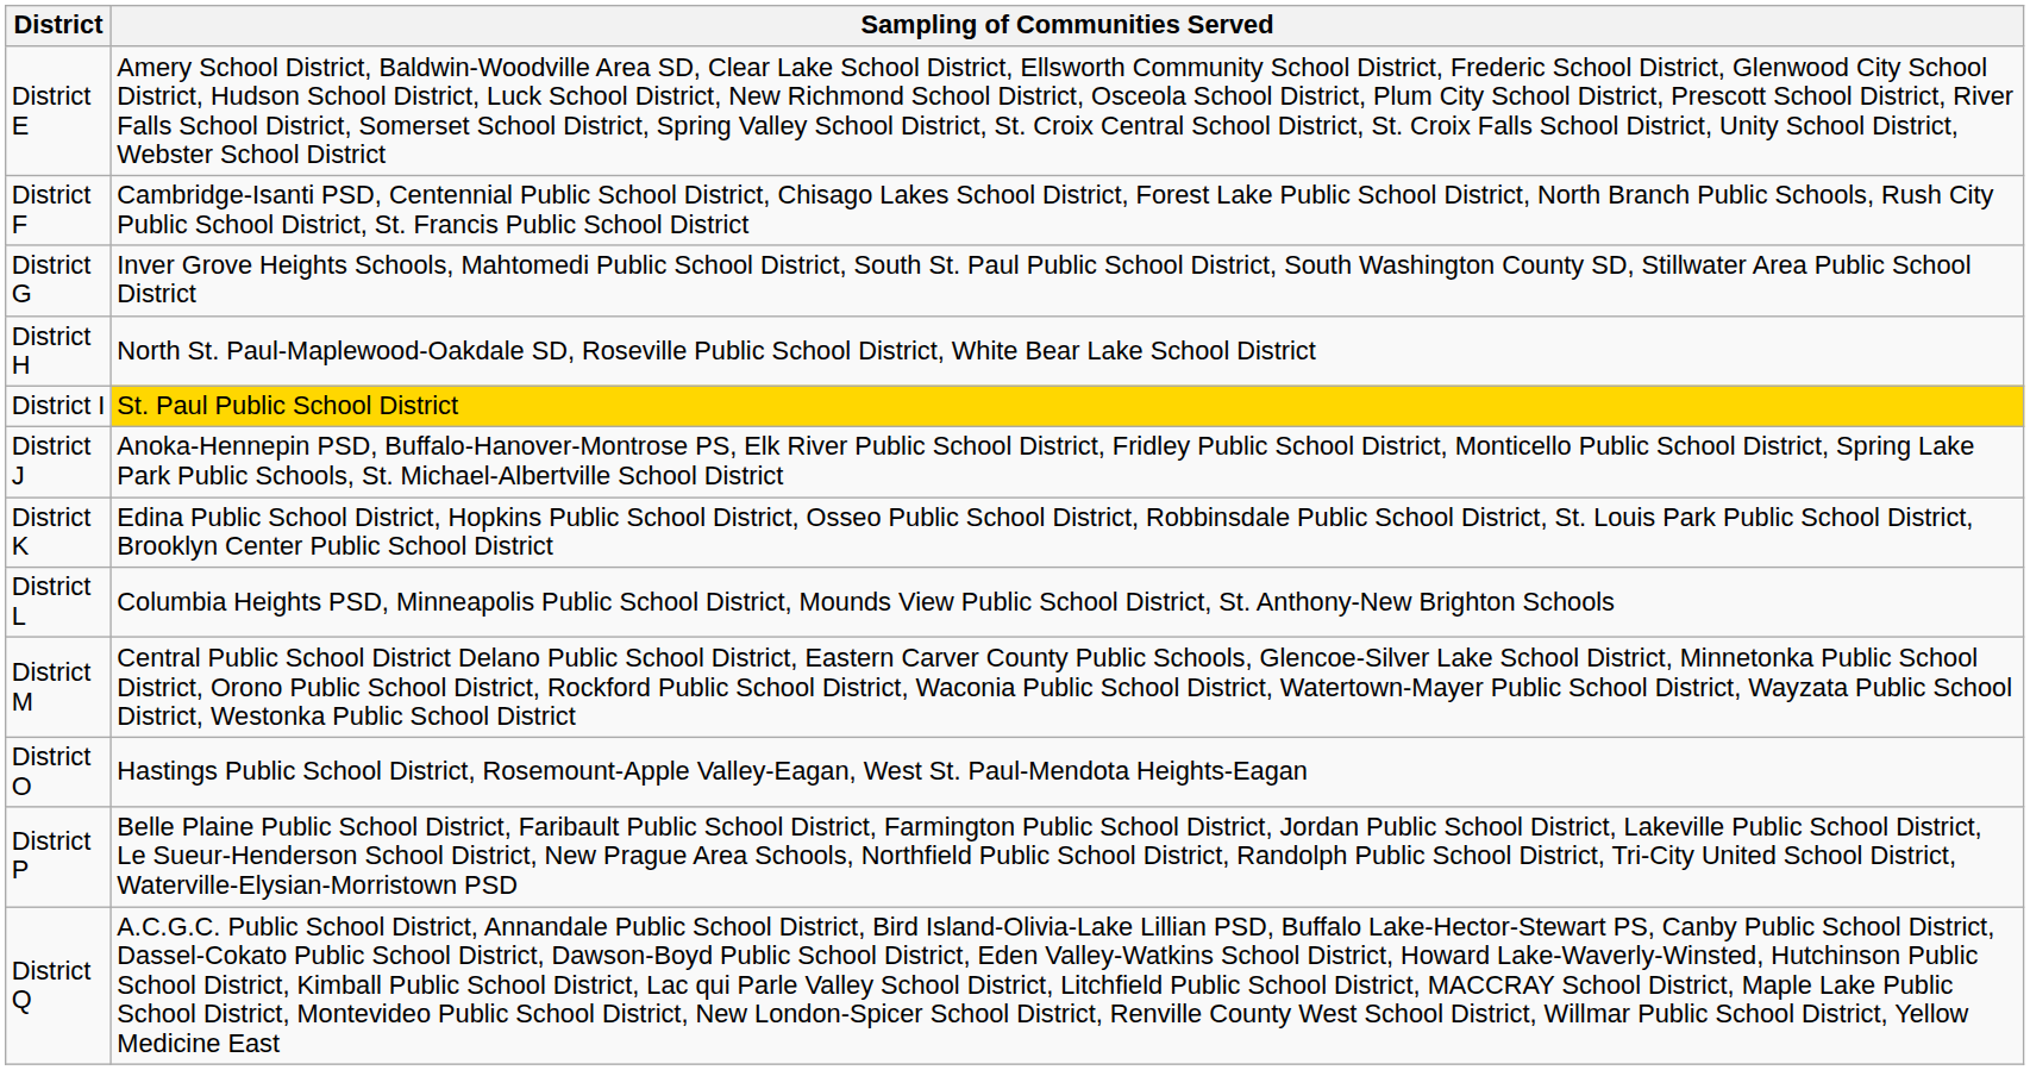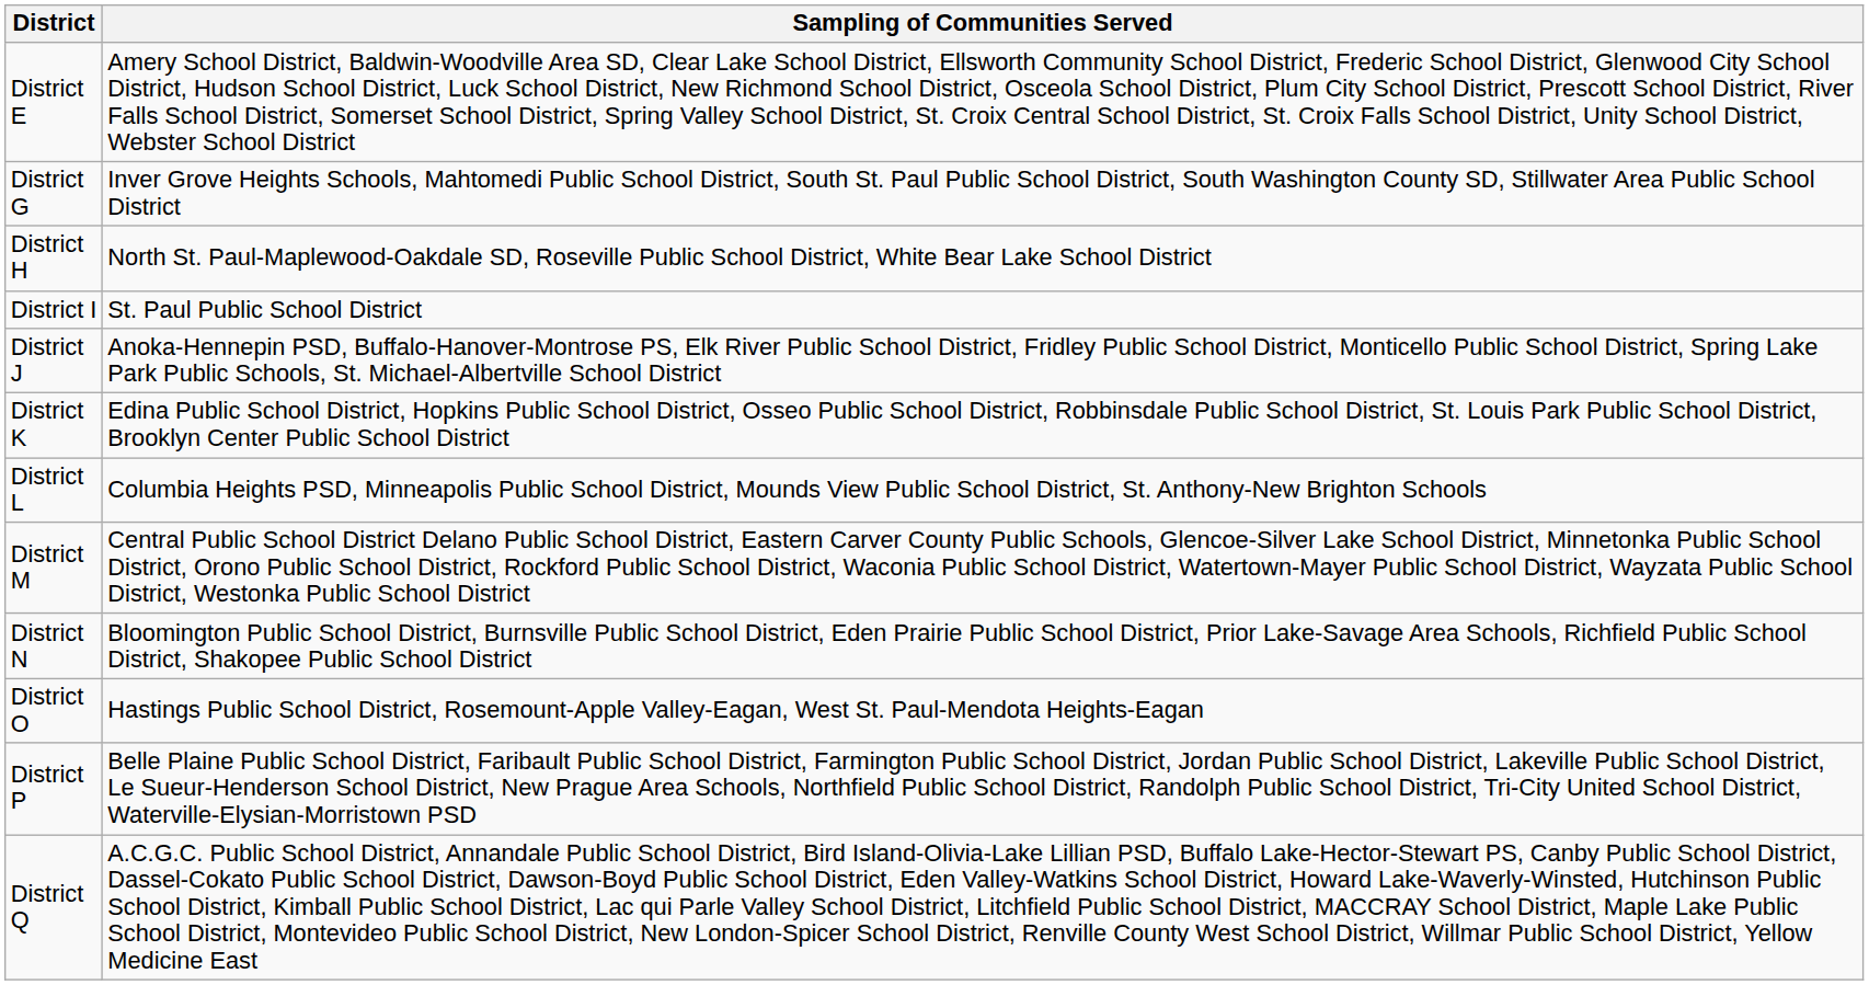 <table class="wikitable">
 <tr>
 <th>District</th>
 <th>Sampling of Communities Served</th>
 </tr>
 <tr>
 <td>District E</td>
 <td>Amery School District, Baldwin-Woodville Area SD, Clear Lake School District, Ellsworth Community School District, Frederic School District, Glenwood City School District, Hudson School District, Luck School District, New Richmond School District, Osceola School District, Plum City School District, Prescott School District, River Falls School District, Somerset School District, Spring Valley School District, St. Croix Central School District, St. Croix Falls School District, Unity School District, Webster School District</td>
-</tr>
-<tr>
-<td>District F</td>
-<td>Cambridge-Isanti PSD, Centennial Public School District, Chisago Lakes School District, Forest Lake Public School District, North Branch Public Schools, Rush City Public School District, St. Francis Public School District</td>
 </tr>
 <tr>
 <td>District G</td>
 <td>Inver Grove Heights Schools, Mahtomedi Public School District, South St. Paul Public School District, South Washington County SD, Stillwater Area Public School District</td>
 </tr>
 <tr>
 <td>District H</td>
 <td>North St. Paul-Maplewood-Oakdale SD, Roseville Public School District, White Bear Lake School District</td>
 </tr>
 <tr>
 <td>District I</td>
-<td style="background: gold;">St. Paul Public School District</td>
+<td>St. Paul Public School District</td>
 </tr>
 <tr>
 <td>District J</td>
 <td>Anoka-Hennepin PSD, Buffalo-Hanover-Montrose PS, Elk River Public School District, Fridley Public School District, Monticello Public School District, Spring Lake Park Public Schools, St. Michael-Albertville School District</td>
 </tr>
 <tr>
 <td>District K</td>
 <td>Edina Public School District, Hopkins Public School District, Osseo Public School District, Robbinsdale Public School District, St. Louis Park Public School District, Brooklyn Center Public School District</td>
 </tr>
 <tr>
 <td>District L</td>
 <td>Columbia Heights PSD, Minneapolis Public School District, Mounds View Public School District, St. Anthony-New Brighton Schools</td>
 </tr>
 <tr>
 <td>District M</td>
 <td>Central Public School District Delano Public School District, Eastern Carver County Public Schools, Glencoe-Silver Lake School District, Minnetonka Public School District, Orono Public School District, Rockford Public School District, Waconia Public School District, Watertown-Mayer Public School District, Wayzata Public School District, Westonka Public School District</td>
 </tr>
 <tr>
+<td>District N</td>
+<td>Bloomington Public School District, Burnsville Public School District, Eden Prairie Public School District, Prior Lake-Savage Area Schools, Richfield Public School District, Shakopee Public School District</td>
+</tr>
+<tr>
 <td>District O</td>
 <td>Hastings Public School District, Rosemount-Apple Valley-Eagan, West St. Paul-Mendota Heights-Eagan</td>
 </tr>
 <tr>
 <td>District P</td>
 <td>Belle Plaine Public School District, Faribault Public School District, Farmington Public School District, Jordan Public School District, Lakeville Public School District, Le Sueur-Henderson School District, New Prague Area Schools, Northfield Public School District, Randolph Public School District, Tri-City United School District, Waterville-Elysian-Morristown PSD</td>
 </tr>
 <tr>
 <td>District Q</td>
 <td>A.C.G.C. Public School District, Annandale Public School District, Bird Island-Olivia-Lake Lillian PSD, Buffalo Lake-Hector-Stewart PS, Canby Public School District, Dassel-Cokato Public School District, Dawson-Boyd Public School District, Eden Valley-Watkins School District, Howard Lake-Waverly-Winsted, Hutchinson Public School District, Kimball Public School District, Lac qui Parle Valley School District, Litchfield Public School District, MACCRAY School District, Maple Lake Public School District, Montevideo Public School District, New London-Spicer School District, Renville County West School District, Willmar Public School District, Yellow Medicine East</td>
 </tr>
 </table>
